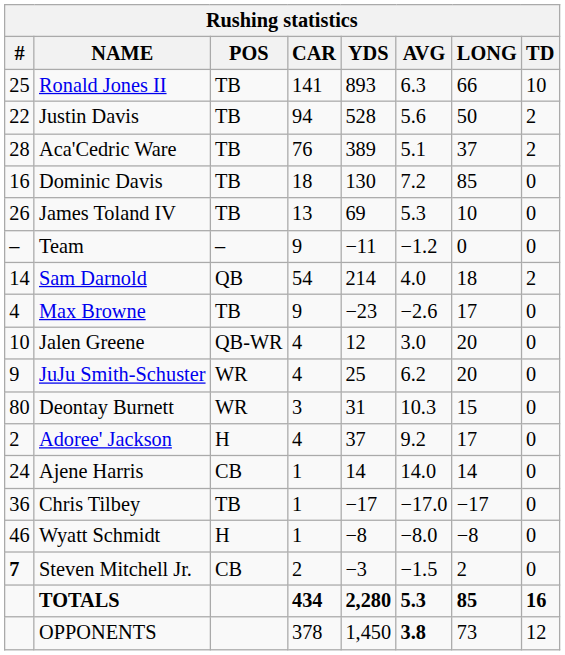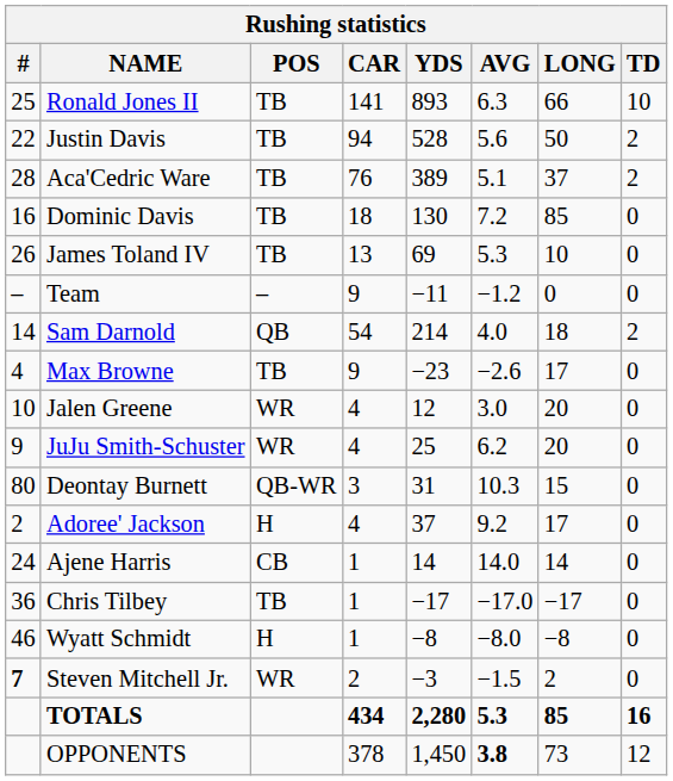 <table class="wikitable sortable collapsible collapsed">
 <tr>
 <th colspan="8">Rushing statistics</th>
 </tr>
 <tr>
 <th>#</th>
 <th>NAME</th>
 <th>POS</th>
 <th>CAR</th>
 <th>YDS</th>
 <th>AVG</th>
 <th>LONG</th>
 <th>TD</th>
 </tr>
 <tr>
 <td>25</td>
 <td><a href='#'>Ronald Jones II</a></td>
 <td>TB</td>
 <td>141</td>
 <td>893</td>
 <td>6.3</td>
 <td>66</td>
 <td>10</td>
 </tr>
 <tr>
 <td>22</td>
 <td>Justin Davis</td>
 <td>TB</td>
 <td>94</td>
 <td>528</td>
 <td>5.6</td>
 <td>50</td>
 <td>2</td>
 </tr>
 <tr>
 <td>28</td>
 <td>Aca'Cedric Ware</td>
 <td>TB</td>
 <td>76</td>
 <td>389</td>
 <td>5.1</td>
 <td>37</td>
 <td>2</td>
 </tr>
 <tr>
 <td>16</td>
 <td>Dominic Davis</td>
 <td>TB</td>
 <td>18</td>
 <td>130</td>
 <td>7.2</td>
 <td>85</td>
 <td>0</td>
 </tr>
 <tr>
 <td>26</td>
 <td>James Toland IV</td>
 <td>TB</td>
 <td>13</td>
 <td>69</td>
 <td>5.3</td>
 <td>10</td>
 <td>0</td>
 </tr>
 <tr>
 <td>–</td>
 <td>Team</td>
 <td>–</td>
 <td>9</td>
 <td>−11</td>
 <td>−1.2</td>
 <td>0</td>
 <td>0</td>
 </tr>
 <tr>
 <td>14</td>
 <td><a href='#'>Sam Darnold</a></td>
 <td>QB</td>
 <td>54</td>
 <td>214</td>
 <td>4.0</td>
 <td>18</td>
 <td>2</td>
 </tr>
 <tr>
 <td>4</td>
 <td><a href='#'>Max Browne</a></td>
 <td>TB</td>
 <td>9</td>
 <td>−23</td>
 <td>−2.6</td>
 <td>17</td>
 <td>0</td>
 </tr>
 <tr>
 <td>10</td>
 <td>Jalen Greene</td>
-<td>QB-WR</td>
+<td>WR</td>
 <td>4</td>
 <td>12</td>
 <td>3.0</td>
 <td>20</td>
 <td>0</td>
 </tr>
 <tr>
 <td>9</td>
 <td><a href='#'>JuJu Smith-Schuster</a></td>
 <td>WR</td>
 <td>4</td>
 <td>25</td>
 <td>6.2</td>
 <td>20</td>
 <td>0</td>
 </tr>
 <tr>
 <td>80</td>
 <td>Deontay Burnett</td>
-<td>WR</td>
+<td>QB-WR</td>
 <td>3</td>
 <td>31</td>
 <td>10.3</td>
 <td>15</td>
 <td>0</td>
 </tr>
 <tr>
 <td>2</td>
 <td><a href='#'>Adoree' Jackson</a></td>
 <td>H</td>
 <td>4</td>
 <td>37</td>
 <td>9.2</td>
 <td>17</td>
 <td>0</td>
 </tr>
 <tr>
 <td>24</td>
 <td>Ajene Harris</td>
 <td>CB</td>
 <td>1</td>
 <td>14</td>
 <td>14.0</td>
 <td>14</td>
 <td>0</td>
 </tr>
 <tr>
 <td>36</td>
 <td>Chris Tilbey</td>
 <td>TB</td>
 <td>1</td>
 <td>−17</td>
 <td>−17.0</td>
 <td>−17</td>
 <td>0</td>
 </tr>
 <tr>
 <td>46</td>
 <td>Wyatt Schmidt</td>
 <td>H</td>
 <td>1</td>
 <td>−8</td>
 <td>−8.0</td>
 <td>−8</td>
 <td>0</td>
 </tr>
 <tr>
 <td><strong>7</strong></td>
 <td>Steven Mitchell Jr.</td>
-<td>CB</td>
+<td>WR</td>
 <td>2</td>
 <td>−3</td>
 <td>−1.5</td>
 <td>2</td>
 <td>0</td>
 </tr>
 <tr>
 <td></td>
 <td><strong>TOTALS</strong></td>
 <td></td>
 <td><strong>434</strong></td>
 <td><strong>2,280</strong></td>
 <td><strong>5.3</strong></td>
 <td><strong>85</strong></td>
 <td><strong>16</strong></td>
 </tr>
 <tr>
 <td></td>
 <td>OPPONENTS</td>
 <td></td>
 <td>378</td>
 <td>1,450</td>
 <td><strong>3.8</strong></td>
 <td>73</td>
 <td>12</td>
 </tr>
 </table>
